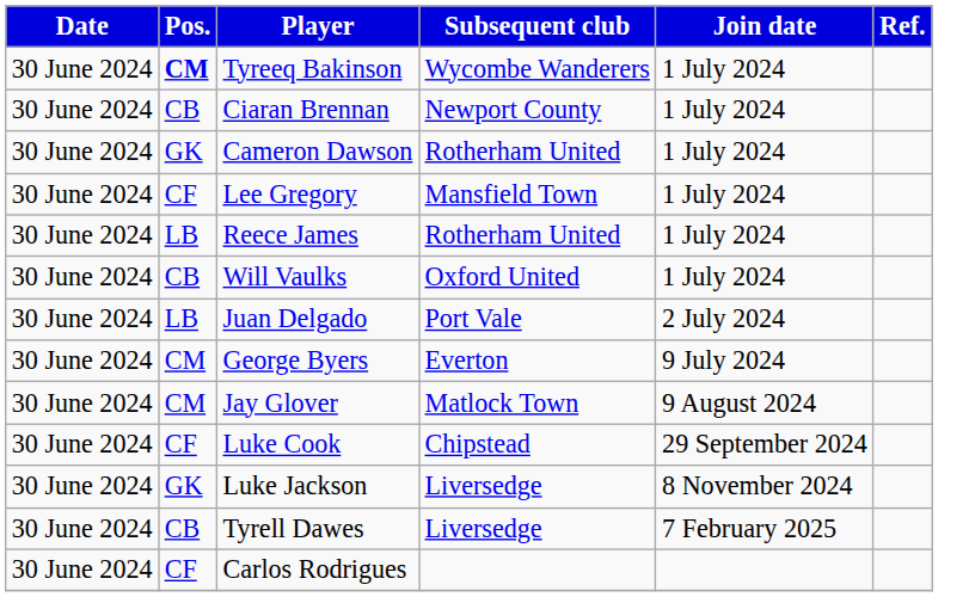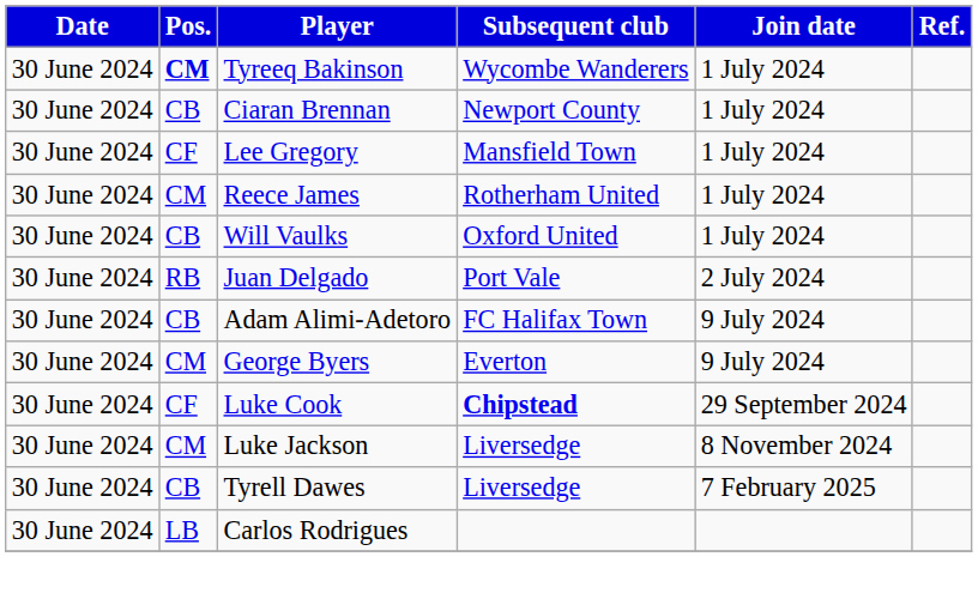 <table class="wikitable plainrowheaders sortable">
 <tr>
 <th style="background:#0000DD;color:#FFFFFF;">Date</th>
 <th style="background:#0000DD;color:#FFFFFF;">Pos.</th>
 <th style="background:#0000DD;color:#FFFFFF;">Player</th>
 <th style="background:#0000DD;color:#FFFFFF;">Subsequent club</th>
 <th style="background:#0000DD;color:#FFFFFF;">Join date</th>
 <th style="background:#0000DD;color:#FFFFFF;">Ref.</th>
 </tr>
 <tr>
 <td>30 June 2024</td>
 <td><strong><a href='#'>CM</a></strong></td>
 <td> <a href='#'>Tyreeq Bakinson</a></td>
 <td> <a href='#'>Wycombe Wanderers</a></td>
 <td>1 July 2024</td>
 <td></td>
 </tr>
 <tr>
 <td>30 June 2024</td>
 <td><a href='#'>CB</a></td>
 <td> <a href='#'>Ciaran Brennan</a></td>
 <td> <a href='#'>Newport County</a></td>
 <td>1 July 2024</td>
 <td></td>
 </tr>
 <tr>
 <td>30 June 2024</td>
-<td><a href='#'>GK</a></td>
-<td> <a href='#'>Cameron Dawson</a></td>
-<td> <a href='#'>Rotherham United</a></td>
-<td>1 July 2024</td>
-<td></td>
-</tr>
-<tr>
-<td>30 June 2024</td>
 <td><a href='#'>CF</a></td>
 <td> <a href='#'>Lee Gregory</a></td>
 <td> <a href='#'>Mansfield Town</a></td>
 <td>1 July 2024</td>
 <td></td>
 </tr>
 <tr>
 <td>30 June 2024</td>
-<td><a href='#'>LB</a></td>
+<td><a href='#'>CM</a></td>
 <td> <a href='#'>Reece James</a></td>
 <td> <a href='#'>Rotherham United</a></td>
 <td>1 July 2024</td>
 <td></td>
 </tr>
 <tr>
 <td>30 June 2024</td>
 <td><a href='#'>CB</a></td>
 <td> <a href='#'>Will Vaulks</a></td>
 <td> <a href='#'>Oxford United</a></td>
 <td>1 July 2024</td>
 <td></td>
 </tr>
 <tr>
 <td>30 June 2024</td>
-<td><a href='#'>LB</a></td>
+<td><a href='#'>RB</a></td>
 <td> <a href='#'>Juan Delgado</a></td>
 <td> <a href='#'>Port Vale</a></td>
 <td>2 July 2024</td>
+<td></td>
+</tr>
+<tr>
+<td>30 June 2024</td>
+<td><a href='#'>CB</a></td>
+<td> Adam Alimi-Adetoro</td>
+<td> <a href='#'>FC Halifax Town</a></td>
+<td>9 July 2024</td>
 <td></td>
 </tr>
 <tr>
 <td>30 June 2024</td>
 <td><a href='#'>CM</a></td>
 <td> <a href='#'>George Byers</a></td>
 <td> <a href='#'>Everton</a></td>
 <td>9 July 2024</td>
 <td></td>
 </tr>
 <tr>
 <td>30 June 2024</td>
-<td><a href='#'>CM</a></td>
-<td> <a href='#'>Jay Glover</a></td>
-<td> <a href='#'>Matlock Town</a></td>
-<td>9 August 2024</td>
-<td></td>
-</tr>
-<tr>
-<td>30 June 2024</td>
 <td><a href='#'>CF</a></td>
 <td> <a href='#'>Luke Cook</a></td>
-<td> <a href='#'>Chipstead</a></td>
+<td><strong> <a href='#'>Chipstead</a></strong></td>
 <td>29 September 2024</td>
 <td></td>
 </tr>
 <tr>
 <td>30 June 2024</td>
-<td><a href='#'>GK</a></td>
+<td><a href='#'>CM</a></td>
 <td> Luke Jackson</td>
 <td> <a href='#'>Liversedge</a></td>
 <td>8 November 2024</td>
 <td></td>
 </tr>
 <tr>
 <td>30 June 2024</td>
 <td><a href='#'>CB</a></td>
 <td> Tyrell Dawes</td>
 <td> <a href='#'>Liversedge</a></td>
 <td>7 February 2025</td>
 <td></td>
 </tr>
 <tr>
 <td>30 June 2024</td>
-<td><a href='#'>CF</a></td>
+<td><a href='#'>LB</a></td>
 <td> Carlos Rodrigues</td>
 <td></td>
 <td></td>
 <td></td>
 </tr>
 <tr>
 </tr>
 </table>
